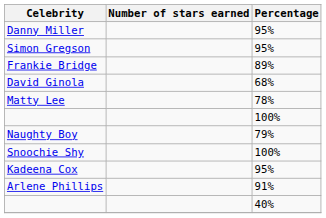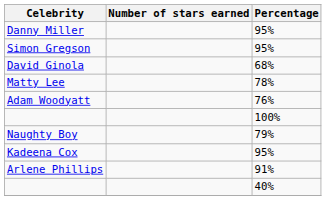 <table class=wikitable >
 <tr>
 <th>Celebrity</th>
 <th>Number of stars earned</th>
 <th>Percentage</th>
 </tr>
 <tr>
 <td><a href='#'>Danny Miller</a></td>
 <td></td>
 <td>95%</td>
 </tr>
 <tr>
 <td><a href='#'>Simon Gregson</a></td>
 <td></td>
 <td>95%</td>
 </tr>
 <tr>
-<td><a href='#'>Frankie Bridge</a></td>
-<td></td>
-<td>89%</td>
-</tr>
-<tr>
 <td><a href='#'>David Ginola</a></td>
 <td></td>
 <td>68%</td>
 </tr>
 <tr>
 <td><a href='#'>Matty Lee</a></td>
 <td></td>
 <td>78%</td>
 </tr>
 <tr>
+<td><a href='#'>Adam Woodyatt</a></td>
+<td></td>
+<td>76%</td>
+</tr>
+<tr>
 <td></td>
 <td></td>
 <td>100%</td>
 </tr>
 <tr>
 <td><a href='#'>Naughty Boy</a></td>
 <td></td>
 <td>79%</td>
-</tr>
-<tr>
-<td><a href='#'>Snoochie Shy</a></td>
-<td></td>
-<td>100%</td>
 </tr>
 <tr>
 <td><a href='#'>Kadeena Cox</a></td>
 <td></td>
 <td>95%</td>
 </tr>
 <tr>
 <td><a href='#'>Arlene Phillips</a></td>
 <td></td>
 <td>91%</td>
 </tr>
 <tr>
 <td></td>
 <td></td>
 <td>40%</td>
 </tr>
 <tr>
 </tr>
 </table>
